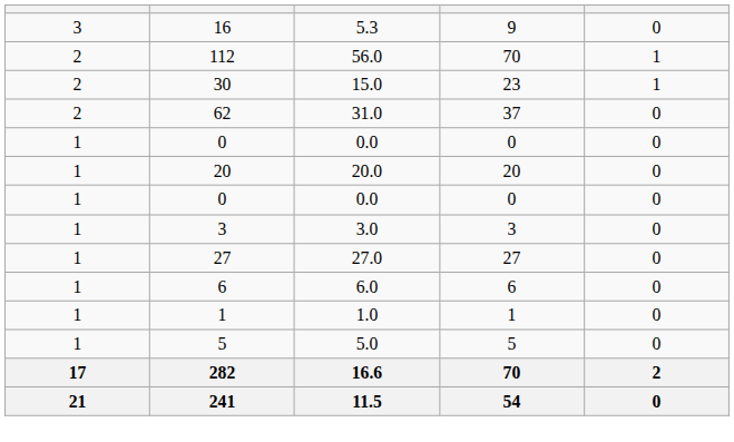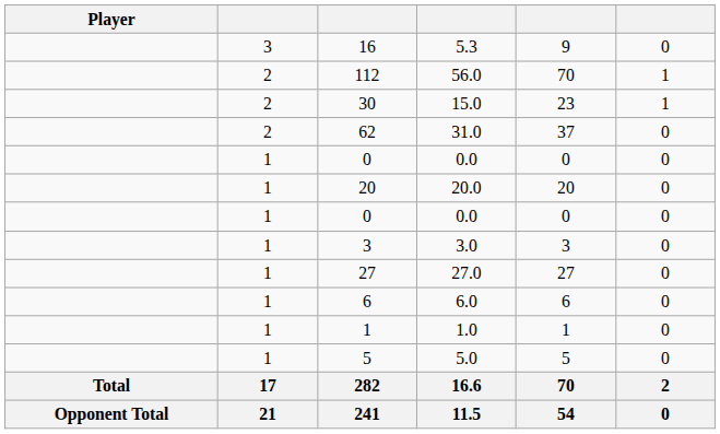 <table class="wikitable sortable" style="text-align:center; width:50%; font-size:95%;">
 <tr>
+<th width="30%">Player</th>
 <th width="14%"></th>
 <th width="14%"></th>
 <th width="14%"></th>
 <th width="14%"></th>
 <th width="14%"></th>
 </tr>
 <tr>
+<td align=left></td>
 <td>3</td>
 <td>16</td>
 <td>5.3</td>
 <td>9</td>
 <td>0</td>
 </tr>
 <tr>
+<td align=left></td>
 <td>2</td>
 <td>112</td>
 <td>56.0</td>
 <td>70</td>
 <td>1</td>
 </tr>
 <tr>
+<td align=left></td>
 <td>2</td>
 <td>30</td>
 <td>15.0</td>
 <td>23</td>
 <td>1</td>
 </tr>
 <tr>
+<td align=left></td>
 <td>2</td>
 <td>62</td>
 <td>31.0</td>
 <td>37</td>
 <td>0</td>
 </tr>
 <tr>
+<td align=left></td>
 <td>1</td>
 <td>0</td>
 <td>0.0</td>
 <td>0</td>
 <td>0</td>
 </tr>
 <tr>
+<td align=left></td>
 <td>1</td>
 <td>20</td>
 <td>20.0</td>
 <td>20</td>
 <td>0</td>
 </tr>
 <tr>
+<td align=left></td>
 <td>1</td>
 <td>0</td>
 <td>0.0</td>
 <td>0</td>
 <td>0</td>
 </tr>
 <tr>
+<td align=left></td>
 <td>1</td>
 <td>3</td>
 <td>3.0</td>
 <td>3</td>
 <td>0</td>
 </tr>
 <tr>
+<td align=left></td>
 <td>1</td>
 <td>27</td>
 <td>27.0</td>
 <td>27</td>
 <td>0</td>
 </tr>
 <tr>
+<td align=left></td>
 <td>1</td>
 <td>6</td>
 <td>6.0</td>
 <td>6</td>
 <td>0</td>
 </tr>
 <tr>
+<td align=left></td>
 <td>1</td>
 <td>1</td>
 <td>1.0</td>
 <td>1</td>
 <td>0</td>
 </tr>
 <tr>
+<td align=left></td>
 <td>1</td>
 <td>5</td>
 <td>5.0</td>
 <td>5</td>
 <td>0</td>
 </tr>
 <tr>
+<th>Total</th>
 <th>17</th>
 <th>282</th>
 <th>16.6</th>
 <th>70</th>
 <th>2</th>
 </tr>
 <tr>
+<th>Opponent Total</th>
 <th>21</th>
 <th>241</th>
 <th>11.5</th>
 <th>54</th>
 <th>0</th>
 </tr>
 </table>
